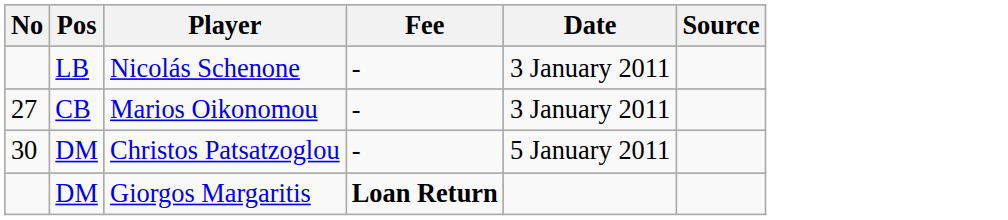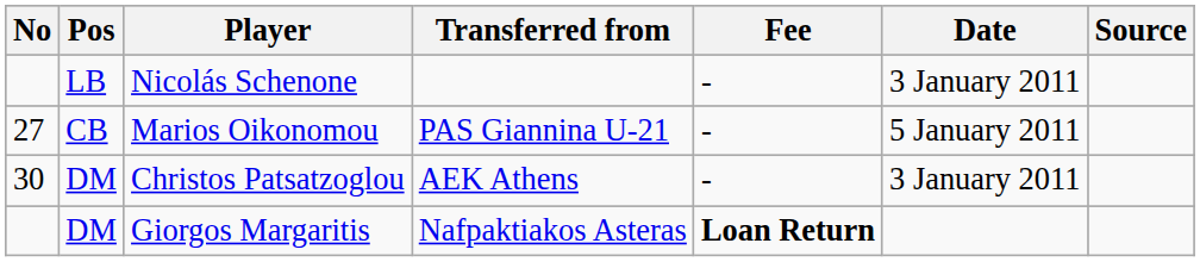 <table class="wikitable">
 <tr>
 <th>No</th>
 <th>Pos</th>
 <th>Player</th>
+<th>Transferred from</th>
 <th>Fee</th>
 <th>Date</th>
 <th>Source</th>
 </tr>
 <tr>
 <td></td>
 <td><a href='#'>LB</a></td>
 <td><a href='#'>Nicolás Schenone</a></td>
+<td></td>
 <td>-</td>
 <td>3 January 2011</td>
 <td></td>
 </tr>
 <tr>
 <td>27</td>
 <td><a href='#'>CB</a></td>
 <td><a href='#'>Marios Oikonomou</a></td>
+<td><a href='#'>PAS Giannina U-21</a></td>
 <td>-</td>
-<td>3 January 2011</td>
+<td>5 January 2011</td>
 <td></td>
 </tr>
 <tr>
 <td>30</td>
 <td><a href='#'>DM</a></td>
 <td><a href='#'>Christos Patsatzoglou</a></td>
+<td><a href='#'>AEK Athens</a></td>
 <td>-</td>
-<td>5 January 2011</td>
+<td>3 January 2011</td>
 <td></td>
 </tr>
 <tr>
 <td></td>
 <td><a href='#'>DM</a></td>
 <td><a href='#'>Giorgos Margaritis</a></td>
+<td><a href='#'>Nafpaktiakos Asteras</a></td>
 <td><strong>Loan Return</strong></td>
 <td></td>
 <td></td>
 </tr>
 </table>
